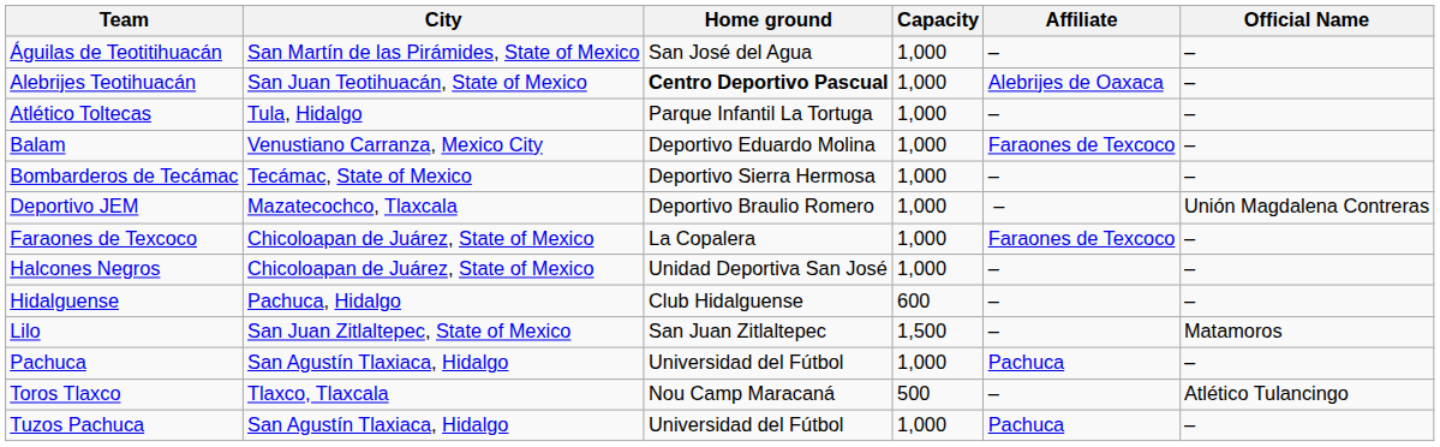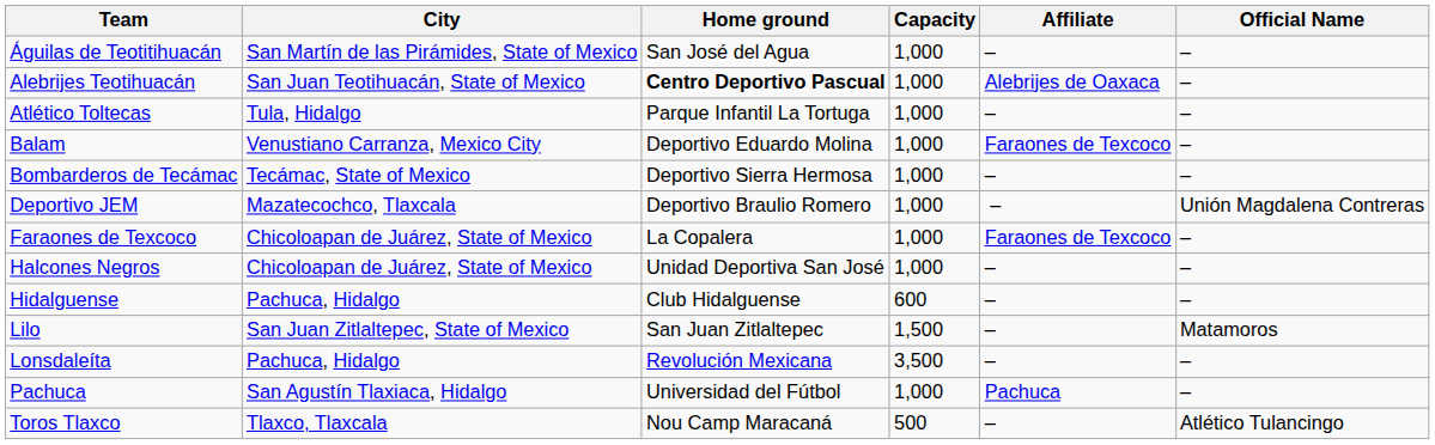 <table class="wikitable sortable">
 <tr>
 <th>Team</th>
 <th>City</th>
 <th>Home ground</th>
 <th>Capacity</th>
 <th>Affiliate</th>
 <th>Official Name</th>
 </tr>
 <tr>
 <td><a href='#'>Águilas de Teotitihuacán</a></td>
 <td><a href='#'>San Martín de las Pirámides</a>, <a href='#'>State of Mexico</a></td>
 <td>San José del Agua</td>
 <td>1,000</td>
 <td>–</td>
 <td>–</td>
 </tr>
 <tr>
 <td><a href='#'>Alebrijes Teotihuacán</a></td>
 <td><a href='#'>San Juan Teotihuacán</a>, <a href='#'>State of Mexico</a></td>
 <td><strong>Centro Deportivo Pascual</strong></td>
 <td>1,000</td>
 <td><a href='#'>Alebrijes de Oaxaca</a></td>
 <td>–</td>
 </tr>
 <tr>
 <td><a href='#'>Atlético Toltecas</a></td>
 <td><a href='#'>Tula</a>, <a href='#'>Hidalgo</a></td>
 <td>Parque Infantil La Tortuga</td>
 <td>1,000</td>
 <td>–</td>
 <td>–</td>
 </tr>
 <tr>
 <td><a href='#'>Balam</a></td>
 <td><a href='#'>Venustiano Carranza</a>, <a href='#'>Mexico City</a></td>
 <td>Deportivo Eduardo Molina</td>
 <td>1,000</td>
 <td><a href='#'>Faraones de Texcoco</a></td>
 <td>–</td>
 </tr>
 <tr>
 <td><a href='#'>Bombarderos de Tecámac</a></td>
 <td><a href='#'>Tecámac</a>, <a href='#'>State of Mexico</a></td>
 <td>Deportivo Sierra Hermosa</td>
 <td>1,000</td>
 <td>–</td>
 <td>–</td>
 </tr>
 <tr>
 <td><a href='#'>Deportivo JEM</a></td>
 <td><a href='#'>Mazatecochco</a>, <a href='#'>Tlaxcala</a></td>
 <td>Deportivo Braulio Romero</td>
 <td>1,000</td>
 <td> – </td>
 <td>Unión Magdalena Contreras</td>
 </tr>
 <tr>
 <td><a href='#'>Faraones de Texcoco</a></td>
 <td><a href='#'>Chicoloapan de Juárez</a>, <a href='#'>State of Mexico</a></td>
 <td>La Copalera</td>
 <td>1,000</td>
 <td><a href='#'>Faraones de Texcoco</a></td>
 <td>–</td>
 </tr>
 <tr>
 <td><a href='#'>Halcones Negros</a></td>
 <td><a href='#'>Chicoloapan de Juárez</a>, <a href='#'>State of Mexico</a></td>
 <td>Unidad Deportiva San José</td>
 <td>1,000</td>
 <td>–</td>
 <td>–</td>
 </tr>
 <tr>
 <td><a href='#'>Hidalguense</a></td>
 <td><a href='#'>Pachuca</a>, <a href='#'>Hidalgo</a></td>
 <td>Club Hidalguense</td>
 <td>600</td>
 <td>–</td>
 <td>–</td>
 </tr>
 <tr>
 <td><a href='#'>Lilo</a></td>
 <td><a href='#'>San Juan Zitlaltepec</a>, <a href='#'>State of Mexico</a></td>
 <td>San Juan Zitlaltepec</td>
 <td>1,500</td>
 <td>–</td>
 <td>Matamoros</td>
 </tr>
 <tr>
+<td><a href='#'>Lonsdaleíta</a></td>
+<td><a href='#'>Pachuca</a>, <a href='#'>Hidalgo</a></td>
+<td><a href='#'>Revolución Mexicana</a></td>
+<td>3,500</td>
+<td>–</td>
+<td>–</td>
+</tr>
+<tr>
 <td><a href='#'>Pachuca</a></td>
 <td><a href='#'>San Agustín Tlaxiaca</a>, <a href='#'>Hidalgo</a></td>
 <td>Universidad del Fútbol</td>
 <td>1,000</td>
 <td><a href='#'>Pachuca</a></td>
 <td>–</td>
 </tr>
 <tr>
 <td><a href='#'>Toros Tlaxco</a></td>
 <td><a href='#'>Tlaxco, Tlaxcala</a></td>
 <td>Nou Camp Maracaná</td>
 <td>500</td>
 <td>–</td>
 <td>Atlético Tulancingo</td>
 </tr>
-<tr>
-<td><a href='#'>Tuzos Pachuca</a></td>
-<td><a href='#'>San Agustín Tlaxiaca</a>, <a href='#'>Hidalgo</a></td>
-<td>Universidad del Fútbol</td>
-<td>1,000</td>
-<td><a href='#'>Pachuca</a></td>
-<td>–</td>
-</tr>
 </table>
